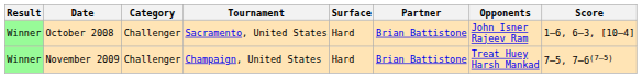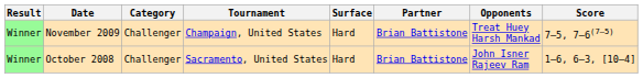 <table class=wikitable>
 <tr>
 <th>Result</th>
 <th>Date</th>
 <th>Category</th>
 <th>Tournament</th>
 <th>Surface</th>
 <th>Partner</th>
 <th>Opponents</th>
 <th>Score</th>
 </tr>
 <tr bgcolor=moccasin>
 <td style="background:#98FB98">Winner</td>
+<td>November 2009</td>
+<td>Challenger</td>
+<td><a href='#'>Champaign</a>, United States</td>
+<td>Hard</td>
+<td> <a href='#'>Brian Battistone</a></td>
+<td> <a href='#'>Treat Huey</a><br> <a href='#'>Harsh Mankad</a></td>
+<td>7–5, 7–6<sup>(7–5)</sup></td>
+</tr>
+<tr bgcolor=moccasin>
+<td style="background:#98FB98">Winner</td>
 <td>October 2008</td>
 <td>Challenger</td>
 <td><a href='#'>Sacramento</a>, United States</td>
 <td>Hard</td>
 <td> <a href='#'>Brian Battistone</a></td>
 <td> <a href='#'>John Isner</a><br> <a href='#'>Rajeev Ram</a></td>
 <td>1–6, 6–3, [10–4]</td>
 </tr>
-<tr bgcolor=moccasin>
-<td style="background:#98FB98">Winner</td>
-<td>November 2009</td>
-<td>Challenger</td>
-<td><a href='#'>Champaign</a>, United States</td>
-<td>Hard</td>
-<td> <a href='#'>Brian Battistone</a></td>
-<td> <a href='#'>Treat Huey</a><br> <a href='#'>Harsh Mankad</a></td>
-<td>7–5, 7–6<sup>(7–5)</sup></td>
-</tr>
 </table>
